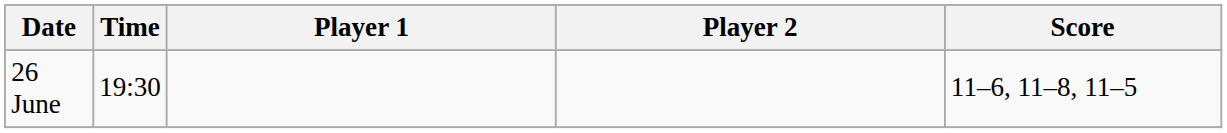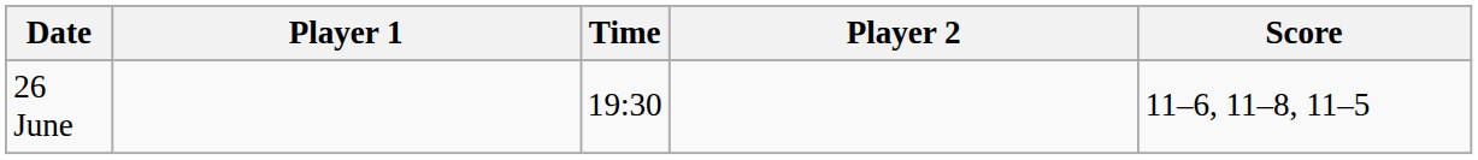 <table class="sortable wikitable" style="font-size:90%">
 <tr>
 <th width="40">Date</th>
+<th width="200">Player 1</th>
 <th width="30">Time</th>
-<th width="200">Player 1</th>
 <th width="200">Player 2</th>
 <th width="140">Score</th>
 </tr>
 <tr>
 <td>26 June</td>
+<td></td>
 <td>19:30</td>
-<td></td>
 <td><strong></strong></td>
 <td>11–6, 11–8, 11–5</td>
 </tr>
 </table>
